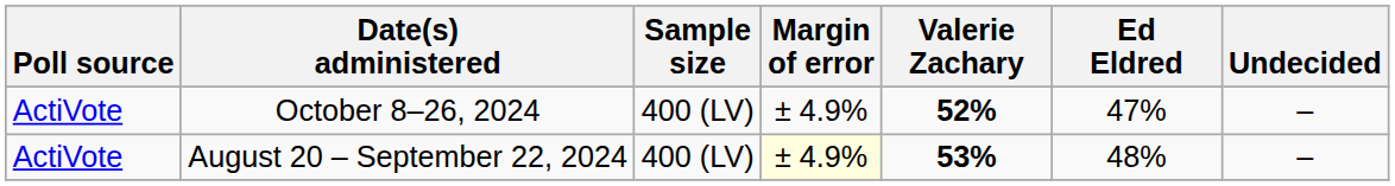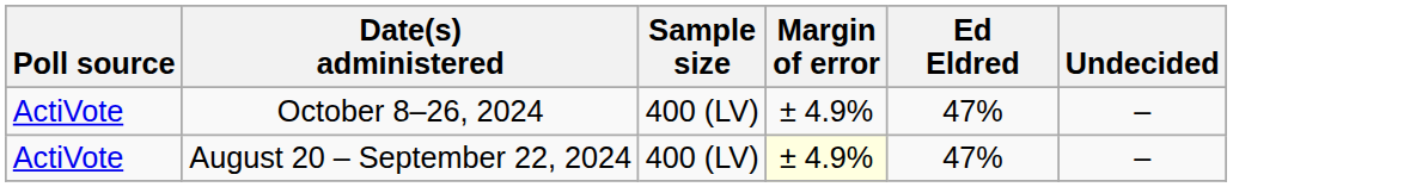 <table class="wikitable" style="font-size:90%;text-align:center;">
 <tr valign=bottom>
 <th>Poll source</th>
 <th>Date(s)<br>administered</th>
 <th>Sample<br>size</th>
 <th>Margin<br>of error</th>
-<th style="width:75px;">Valerie<br>Zachary</th>
 <th style="width:75px;">Ed<br>Eldred</th>
 <th>Undecided</th>
 </tr>
 <tr>
 <td style="text-align:left;"><a href='#'>ActiVote</a></td>
 <td>October 8–26, 2024</td>
 <td>400 (LV)</td>
 <td>± 4.9%</td>
-<td><strong>52%</strong></td>
 <td>47%</td>
 <td>–</td>
 </tr>
 <tr>
 <td style="text-align:left;"><a href='#'>ActiVote</a></td>
 <td>August 20 – September 22, 2024</td>
 <td>400 (LV)</td>
 <td style="background: lightyellow;">± 4.9%</td>
-<td><strong>53%</strong></td>
-<td>48%</td>
+<td>47%</td>
 <td>–</td>
 </tr>
 </table>
